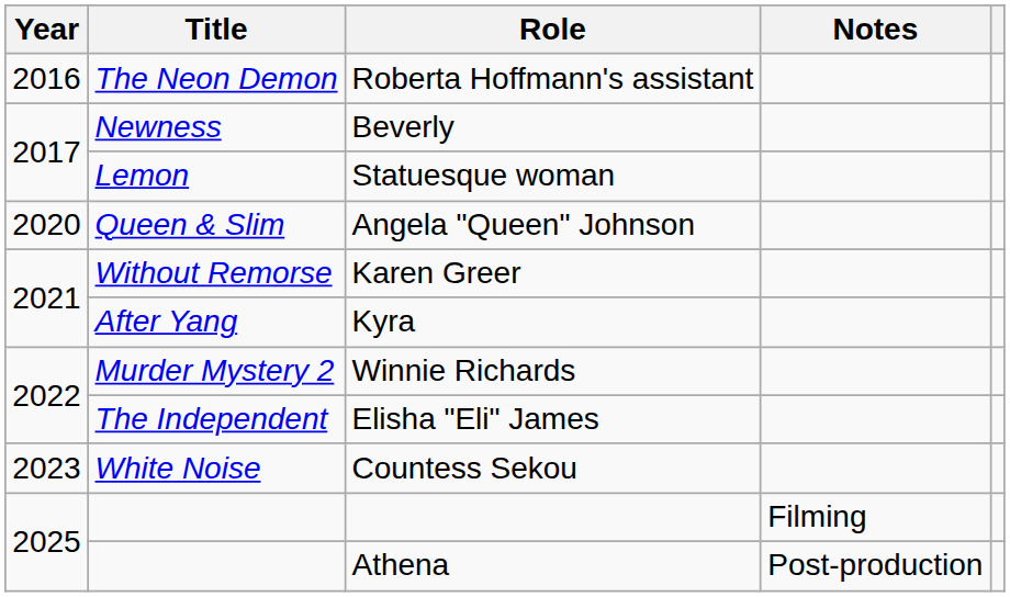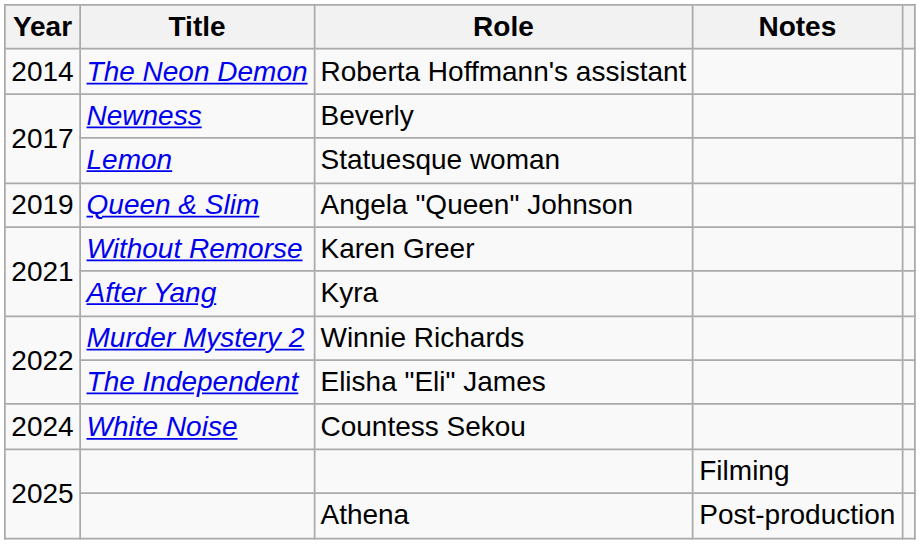 <table class="wikitable sortable">
 <tr>
 <th scope="col">Year</th>
 <th scope="col">Title</th>
 <th scope="col">Role</th>
 <th scope="col" class=unsortable>Notes</th>
 <th scope="col" class=unsortable></th>
 </tr>
 <tr>
-<td>2016</td>
+<td>2014</td>
 <td><em><a href='#'>The Neon Demon</a></em></td>
 <td>Roberta Hoffmann's assistant</td>
 <td></td>
 <td></td>
 </tr>
 <tr>
 <td rowspan=2>2017</td>
 <td><em><a href='#'>Newness</a></em></td>
 <td>Beverly</td>
 <td></td>
 <td></td>
 </tr>
 <tr>
 <td><em><a href='#'>Lemon</a></em></td>
 <td>Statuesque woman</td>
 <td></td>
 <td></td>
 </tr>
 <tr>
-<td>2020</td>
+<td>2019</td>
 <td><em><a href='#'>Queen & Slim</a></em></td>
 <td>Angela "Queen" Johnson</td>
 <td></td>
 <td></td>
 </tr>
 <tr>
 <td rowspan="2">2021</td>
 <td><em><a href='#'>Without Remorse</a></em></td>
 <td>Karen Greer</td>
 <td></td>
 <td></td>
 </tr>
 <tr>
 <td><em><a href='#'>After Yang</a></em></td>
 <td>Kyra</td>
 <td></td>
 <td></td>
 </tr>
 <tr>
 <td rowspan="2">2022</td>
 <td><em><a href='#'>Murder Mystery 2</a></em></td>
 <td>Winnie Richards</td>
 <td></td>
 <td></td>
 </tr>
 <tr>
 <td><em><a href='#'>The Independent</a></em></td>
 <td>Elisha "Eli" James</td>
 <td></td>
 <td></td>
 </tr>
 <tr>
-<td>2023</td>
+<td>2024</td>
 <td><em><a href='#'>White Noise</a></em></td>
 <td>Countess Sekou</td>
 <td></td>
 <td></td>
 </tr>
 <tr>
 <td rowspan=2>2025</td>
 <td></td>
 <td></td>
 <td>Filming</td>
 <td></td>
 </tr>
 <tr>
 <td></td>
 <td>Athena</td>
 <td>Post-production</td>
 <td></td>
 </tr>
 </table>
